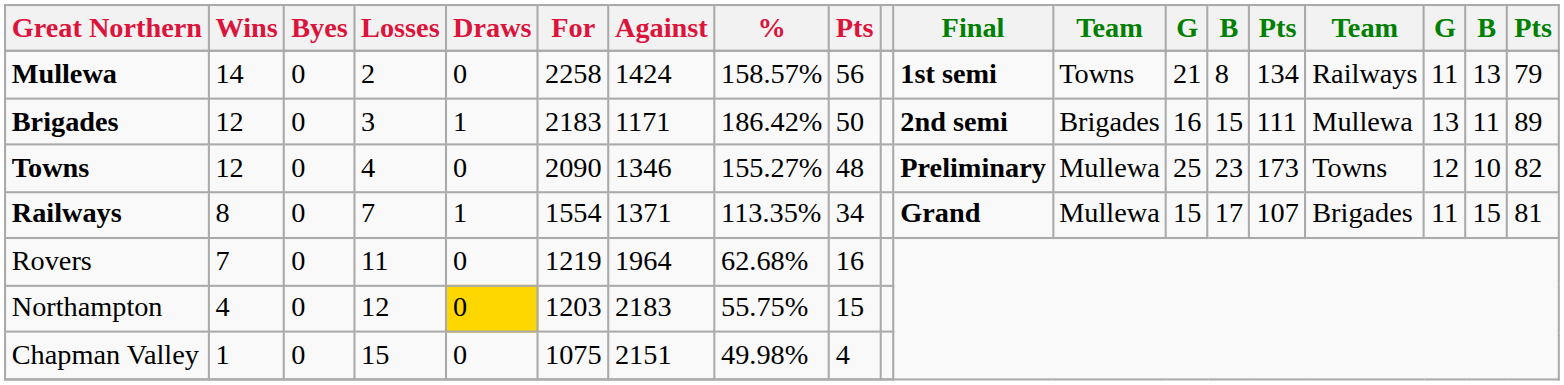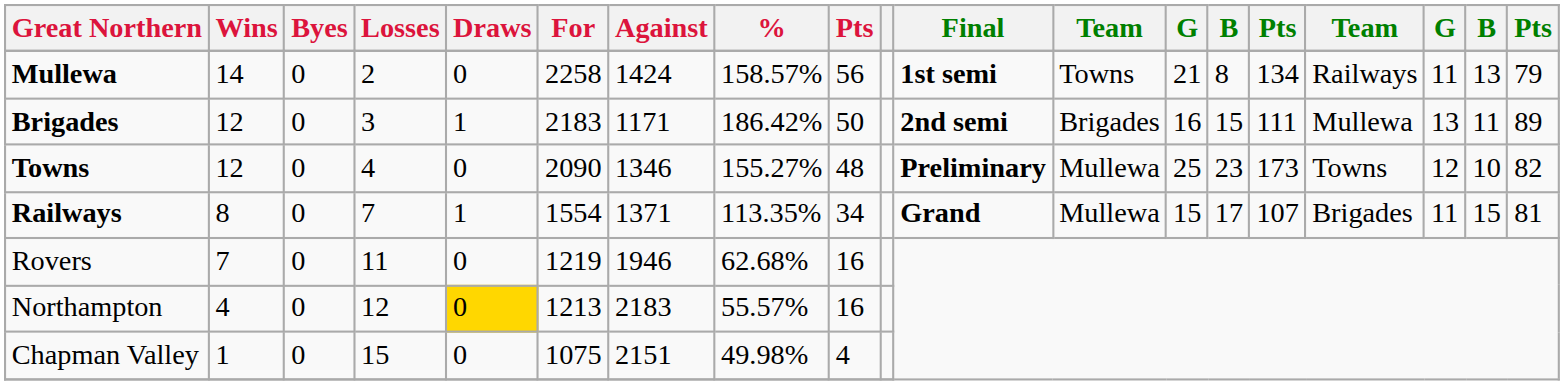 <table style="font-size: 85%; text-align: left;" class="wikitable">
 <tr>
 <th style="color:crimson">Great Northern</th>
 <th style="color:crimson">Wins</th>
 <th style="color:crimson">Byes</th>
 <th style="color:crimson">Losses</th>
 <th style="color:crimson">Draws</th>
 <th style="color:crimson">For</th>
 <th style="color:crimson">Against</th>
 <th style="color:crimson">%</th>
 <th style="color:crimson">Pts</th>
 <th></th>
 <th style="color:green">Final</th>
 <th style="color:green">Team</th>
 <th style="color:green">G</th>
 <th style="color:green">B</th>
 <th style="color:green">Pts</th>
 <th style="color:green">Team</th>
 <th style="color:green">G</th>
 <th style="color:green">B</th>
 <th style="color:green">Pts</th>
 </tr>
 <tr>
 </tr>
 <tr>
 </tr>
 <tr>
 <td><strong>	Mullewa	</strong></td>
 <td>14</td>
 <td>0</td>
 <td>2</td>
 <td>0</td>
 <td>2258</td>
 <td>1424</td>
 <td>158.57%</td>
 <td>56</td>
 <td></td>
 <td><strong>1st semi</strong></td>
 <td>Towns</td>
 <td>21</td>
 <td>8</td>
 <td>134</td>
 <td>Railways</td>
 <td>11</td>
 <td>13</td>
 <td>79</td>
 </tr>
 <tr>
 <td><strong>	Brigades	</strong></td>
 <td>12</td>
 <td>0</td>
 <td>3</td>
 <td>1</td>
 <td>2183</td>
 <td>1171</td>
 <td>186.42%</td>
 <td>50</td>
 <td></td>
 <td><strong>2nd semi</strong></td>
 <td>Brigades</td>
 <td>16</td>
 <td>15</td>
 <td>111</td>
 <td>Mullewa</td>
 <td>13</td>
 <td>11</td>
 <td>89</td>
 </tr>
 <tr>
 <td><strong>	Towns	</strong></td>
 <td>12</td>
 <td>0</td>
 <td>4</td>
 <td>0</td>
 <td>2090</td>
 <td>1346</td>
 <td>155.27%</td>
 <td>48</td>
 <td></td>
 <td><strong>Preliminary</strong></td>
 <td>Mullewa</td>
 <td>25</td>
 <td>23</td>
 <td>173</td>
 <td>Towns</td>
 <td>12</td>
 <td>10</td>
 <td>82</td>
 </tr>
 <tr>
 <td><strong>	Railways	</strong></td>
 <td>8</td>
 <td>0</td>
 <td>7</td>
 <td>1</td>
 <td>1554</td>
 <td>1371</td>
 <td>113.35%</td>
 <td>34</td>
 <td></td>
 <td><strong>Grand</strong></td>
 <td>Mullewa</td>
 <td>15</td>
 <td>17</td>
 <td>107</td>
 <td>Brigades</td>
 <td>11</td>
 <td>15</td>
 <td>81</td>
 </tr>
 <tr>
 <td>Rovers</td>
 <td>7</td>
 <td>0</td>
 <td>11</td>
 <td>0</td>
 <td>1219</td>
-<td>1964</td>
+<td>1946</td>
 <td>62.68%</td>
 <td>16</td>
 <td></td>
 </tr>
 <tr>
 <td>Northampton</td>
 <td>4</td>
 <td>0</td>
 <td>12</td>
 <td style="background: gold;">0</td>
-<td>1203</td>
+<td>1213</td>
 <td>2183</td>
-<td>55.75%</td>
-<td>15</td>
+<td>55.57%</td>
+<td>16</td>
 <td></td>
 </tr>
 <tr>
 <td>Chapman Valley</td>
 <td>1</td>
 <td>0</td>
 <td>15</td>
 <td>0</td>
 <td>1075</td>
 <td>2151</td>
 <td>49.98%</td>
 <td>4</td>
 <td></td>
 </tr>
 <tr>
 </tr>
 </table>
